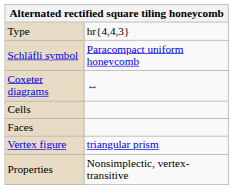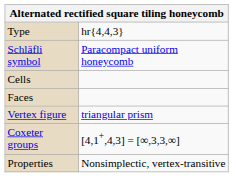 <table class="wikitable" align="right" style="margin-left:10px" width="320">
 <tr>
 <th bgcolor=#e7dcc3 colspan=2>Alternated rectified square tiling honeycomb</th>
 </tr>
 <tr>
 <td bgcolor=#e7dcc3>Type</td>
 <td>hr{4,4,3}</td>
 </tr>
 <tr>
 <td bgcolor=#e7dcc3><a href='#'>Schläfli symbol</a></td>
 <td><a href='#'>Paracompact uniform honeycomb</a></td>
-</tr>
-<tr>
-<td bgcolor=#e7dcc3><a href='#'>Coxeter diagrams</a></td>
-<td> ↔ </td>
 </tr>
 <tr>
 <td bgcolor=#e7dcc3>Cells</td>
 <td></td>
 </tr>
 <tr>
 <td bgcolor=#e7dcc3>Faces</td>
 <td></td>
 </tr>
 <tr>
 <td bgcolor=#e7dcc3><a href='#'>Vertex figure</a></td>
 <td><a href='#'>triangular prism</a></td>
 </tr>
 <tr>
+<td bgcolor=#e7dcc3><a href='#'>Coxeter groups</a></td>
+<td>[4,1<sup>+</sup>,4,3] = [∞,3,3,∞]</td>
+</tr>
+<tr>
 <td bgcolor=#e7dcc3>Properties</td>
 <td>Nonsimplectic, vertex-transitive</td>
 </tr>
 </table>
